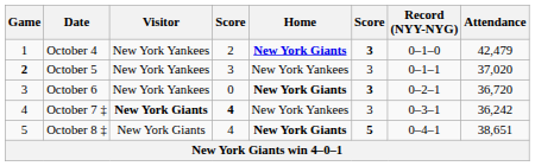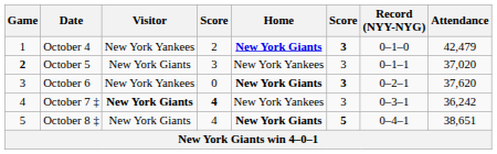 <table class="wikitable">
 <tr>
 <th>Game</th>
 <th>Date</th>
 <th>Visitor</th>
 <th>Score</th>
 <th>Home</th>
 <th>Score</th>
 <th>Record<br>(NYY-NYG)</th>
 <th>Attendance</th>
 </tr>
 <tr>
 <td align = center>1</td>
 <td>October 4</td>
 <td align = center>New York Yankees</td>
 <td align = center>2</td>
 <td align = center><strong><a href='#'>New York Giants</a></strong></td>
 <td align = center><strong>3</strong></td>
 <td align = center>0–1–0</td>
 <td align = center>42,479</td>
 </tr>
 <tr>
 <td align = center><strong>2</strong></td>
 <td>October 5</td>
-<td align = center>New York Yankees</td>
+<td align = center>New York Giants</td>
 <td align = center>3</td>
 <td align = center>New York Yankees</td>
 <td align = center>3</td>
 <td align = center>0–1–1</td>
 <td align = center>37,020</td>
 </tr>
 <tr>
 <td align = center>3</td>
 <td>October 6</td>
 <td align = center>New York Yankees</td>
 <td align = center>0</td>
 <td align = center><strong>New York Giants</strong></td>
 <td align = center><strong>3</strong></td>
 <td align = center>0–2–1</td>
-<td align = center>36,720</td>
+<td align = center>37,620</td>
 </tr>
 <tr>
 <td align = center>4</td>
 <td>October 7 ‡</td>
 <td align = center><strong>New York Giants</strong></td>
 <td align = center><strong>4</strong></td>
 <td align = center>New York Yankees</td>
 <td align = center>3</td>
 <td align = center>0–3–1</td>
 <td align = center>36,242</td>
 </tr>
 <tr>
 <td align = center>5</td>
 <td>October 8 ‡</td>
 <td align = center>New York Giants</td>
 <td align = center>4</td>
 <td align = center><strong>New York Giants</strong></td>
 <td align = center><strong>5</strong></td>
 <td align = center>0–4–1</td>
 <td align = center>38,651</td>
 </tr>
 <tr>
 <th colspan="9">New York Giants win 4–0–1</th>
 </tr>
 </table>
